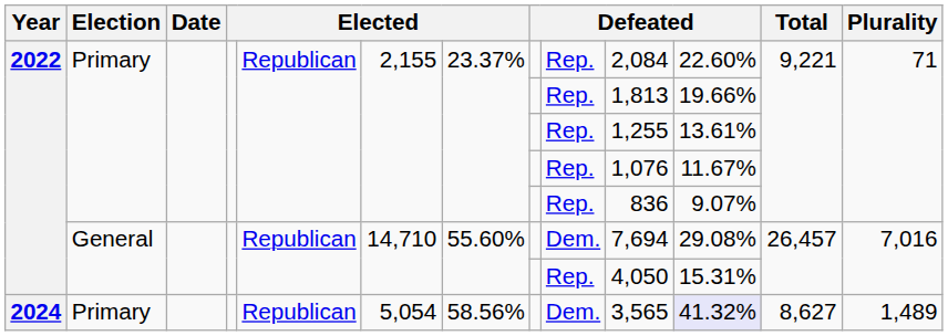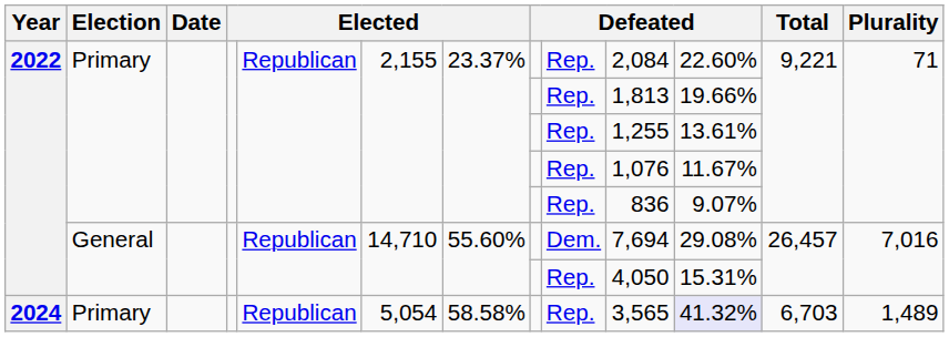 <table class="wikitable">
 <tr>
 <th>Year</th>
 <th>Election</th>
 <th>Date</th>
 <th colspan="4">Elected</th>
 <th colspan="4">Defeated</th>
 <th>Total</th>
 <th>Plurality</th>
 </tr>
 <tr>
 <th rowspan="7" valign="top"><a href='#'>2022</a></th>
 <td rowspan="5" valign="top">Primary</td>
 <td rowspan="5" valign="top"></td>
 <td rowspan="5" valign="top"></td>
 <td rowspan="5" valign="top" ><a href='#'>Republican</a></td>
 <td rowspan="5" align="right" valign="top">2,155</td>
 <td rowspan="5" align="right" valign="top">23.37%</td>
 <td></td>
 <td valign="top" ><a href='#'>Rep.</a></td>
 <td align="right" valign="top">2,084</td>
 <td align="right" valign="top">22.60%</td>
 <td rowspan="5" align="right" valign="top">9,221</td>
 <td rowspan="5" align="right" valign="top">71</td>
 </tr>
 <tr>
 <td></td>
 <td valign="top" ><a href='#'>Rep.</a></td>
 <td align="right" valign="top">1,813</td>
 <td align="right" valign="top">19.66%</td>
 </tr>
 <tr>
 <td></td>
 <td valign="top" ><a href='#'>Rep.</a></td>
 <td align="right" valign="top">1,255</td>
 <td align="right" valign="top">13.61%</td>
 </tr>
 <tr>
 <td></td>
 <td valign="top" ><a href='#'>Rep.</a></td>
 <td align="right" valign="top">1,076</td>
 <td align="right" valign="top">11.67%</td>
 </tr>
 <tr>
 <td></td>
 <td valign="top" ><a href='#'>Rep.</a></td>
 <td align="right" valign="top">836</td>
 <td align="right" valign="top">9.07%</td>
 </tr>
 <tr>
 <td rowspan="2" valign="top">General</td>
 <td rowspan="2" valign="top"></td>
 <td rowspan="2" valign="top"></td>
 <td rowspan="2" valign="top" ><a href='#'>Republican</a></td>
 <td rowspan="2" align="right" valign="top">14,710</td>
 <td rowspan="2" align="right" valign="top">55.60%</td>
 <td></td>
 <td valign="top" ><a href='#'>Dem.</a></td>
 <td align="right" valign="top">7,694</td>
 <td align="right" valign="top">29.08%</td>
 <td rowspan="2" align="right" valign="top">26,457</td>
 <td rowspan="2" align="right" valign="top">7,016</td>
 </tr>
 <tr>
 <td></td>
 <td valign="top" ><a href='#'>Rep.</a></td>
 <td align="right" valign="top">4,050</td>
 <td align="right" valign="top">15.31%</td>
 </tr>
 <tr>
 <th><a href='#'>2024</a></th>
 <td>Primary</td>
 <td></td>
 <td></td>
 <td valign="top" ><a href='#'>Republican</a></td>
 <td align="right" valign="top">5,054</td>
-<td align="right" valign="top">58.56%</td>
+<td align="right" valign="top">58.58%</td>
 <td></td>
-<td valign="top" ><a href='#'>Dem.</a></td>
+<td valign="top" ><a href='#'>Rep.</a></td>
 <td align="right" valign="top">3,565</td>
 <td align="right" valign="top" style="background: lavender;">41.32%</td>
-<td align="right" valign="top">8,627</td>
+<td align="right" valign="top">6,703</td>
 <td align="right" valign="top">1,489</td>
 </tr>
 </table>
